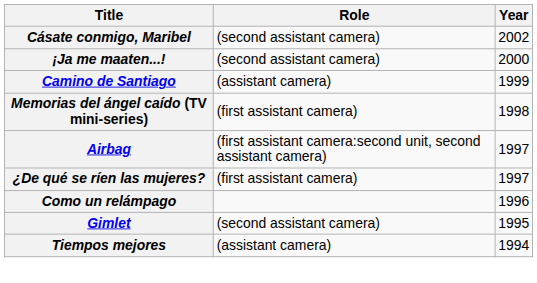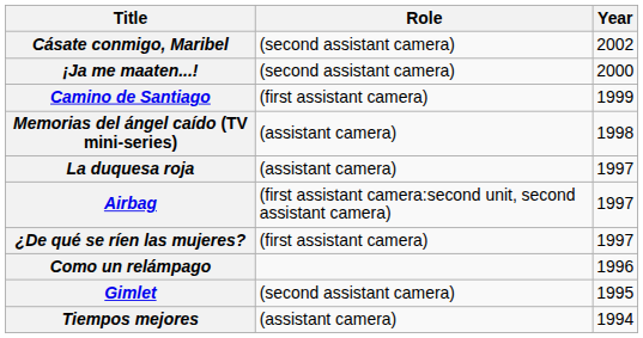 <table class="wikitable">
 <tr>
 <th scope="col">Title</th>
 <th scope="col">Role</th>
 <th scope="col">Year</th>
 </tr>
 <tr>
 <th scope="row"><em>Cásate conmigo, Maribel</em></th>
 <td>(second assistant camera)</td>
 <td>2002</td>
 </tr>
 <tr>
 <th scope="row"><em>¡Ja me maaten...!</em></th>
 <td>(second assistant camera)</td>
 <td>2000</td>
 </tr>
 <tr>
 <th scope="row"><em><a href='#'>Camino de Santiago</a></em></th>
-<td>(assistant camera)</td>
+<td>(first assistant camera)</td>
 <td>1999</td>
 </tr>
 <tr>
 <th scope="row"><em>Memorias del ángel caído</em> (TV mini-series)</th>
-<td>(first assistant camera)</td>
+<td>(assistant camera)</td>
 <td>1998</td>
+</tr>
+<tr>
+<th scope="row"><em>La duquesa roja</em></th>
+<td>(assistant camera)</td>
+<td>1997</td>
 </tr>
 <tr>
 <th scope="row"><em><a href='#'>Airbag</a></em></th>
 <td>(first assistant camera:second unit, second assistant camera)</td>
 <td>1997</td>
 </tr>
 <tr>
 <th scope="row"><em>¿De qué se ríen las mujeres?</em></th>
 <td>(first assistant camera)</td>
 <td>1997</td>
 </tr>
 <tr>
 <th scope="row"><em>Como un relámpago</em></th>
 <td (second assistant camera)></td>
 <td>1996</td>
 </tr>
 <tr>
 <th scope="row"><em><a href='#'>Gimlet</a></em></th>
 <td>(second assistant camera)</td>
 <td>1995</td>
 </tr>
 <tr>
 <th scope="row"><em>Tiempos mejores</em></th>
 <td>(assistant camera)</td>
 <td>1994</td>
 </tr>
 </table>
